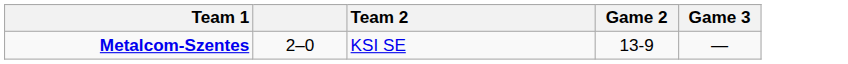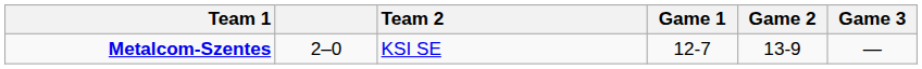 <table class=wikitable style="text-align:center">
 <tr>
 <th style="width:225px; text-align:right;">Team 1</th>
 <th style="width:80px;"></th>
 <th style="width:225px; text-align:left;">Team 2</th>
+<th style="width:70px;">Game 1</th>
 <th style="width:70px;">Game 2</th>
 <th style="width:70px;">Game 3</th>
 </tr>
 <tr>
 <td align=right> <strong><a href='#'>Metalcom-Szentes</a></strong></td>
 <td>2–0</td>
 <td align=left> <a href='#'>KSI SE</a></td>
+<td>12-7</td>
 <td>13-9</td>
 <td>—</td>
 </tr>
 </table>
